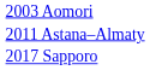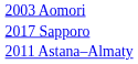 <table>
 <tr>
 <td><a href='#'>2003 Aomori</a></td>
+<td></td>
+<td></td>
+<td></td>
+</tr>
+<tr>
+<td><a href='#'>2017 Sapporo</a></td>
 <td></td>
 <td></td>
 <td></td>
 </tr>
 <tr>
 <td><a href='#'>2011 Astana–Almaty</a></td>
 <td></td>
 <td></td>
 <td></td>
 </tr>
-<tr>
-<td><a href='#'>2017 Sapporo</a></td>
-<td></td>
-<td></td>
-<td></td>
-</tr>
 </table>
